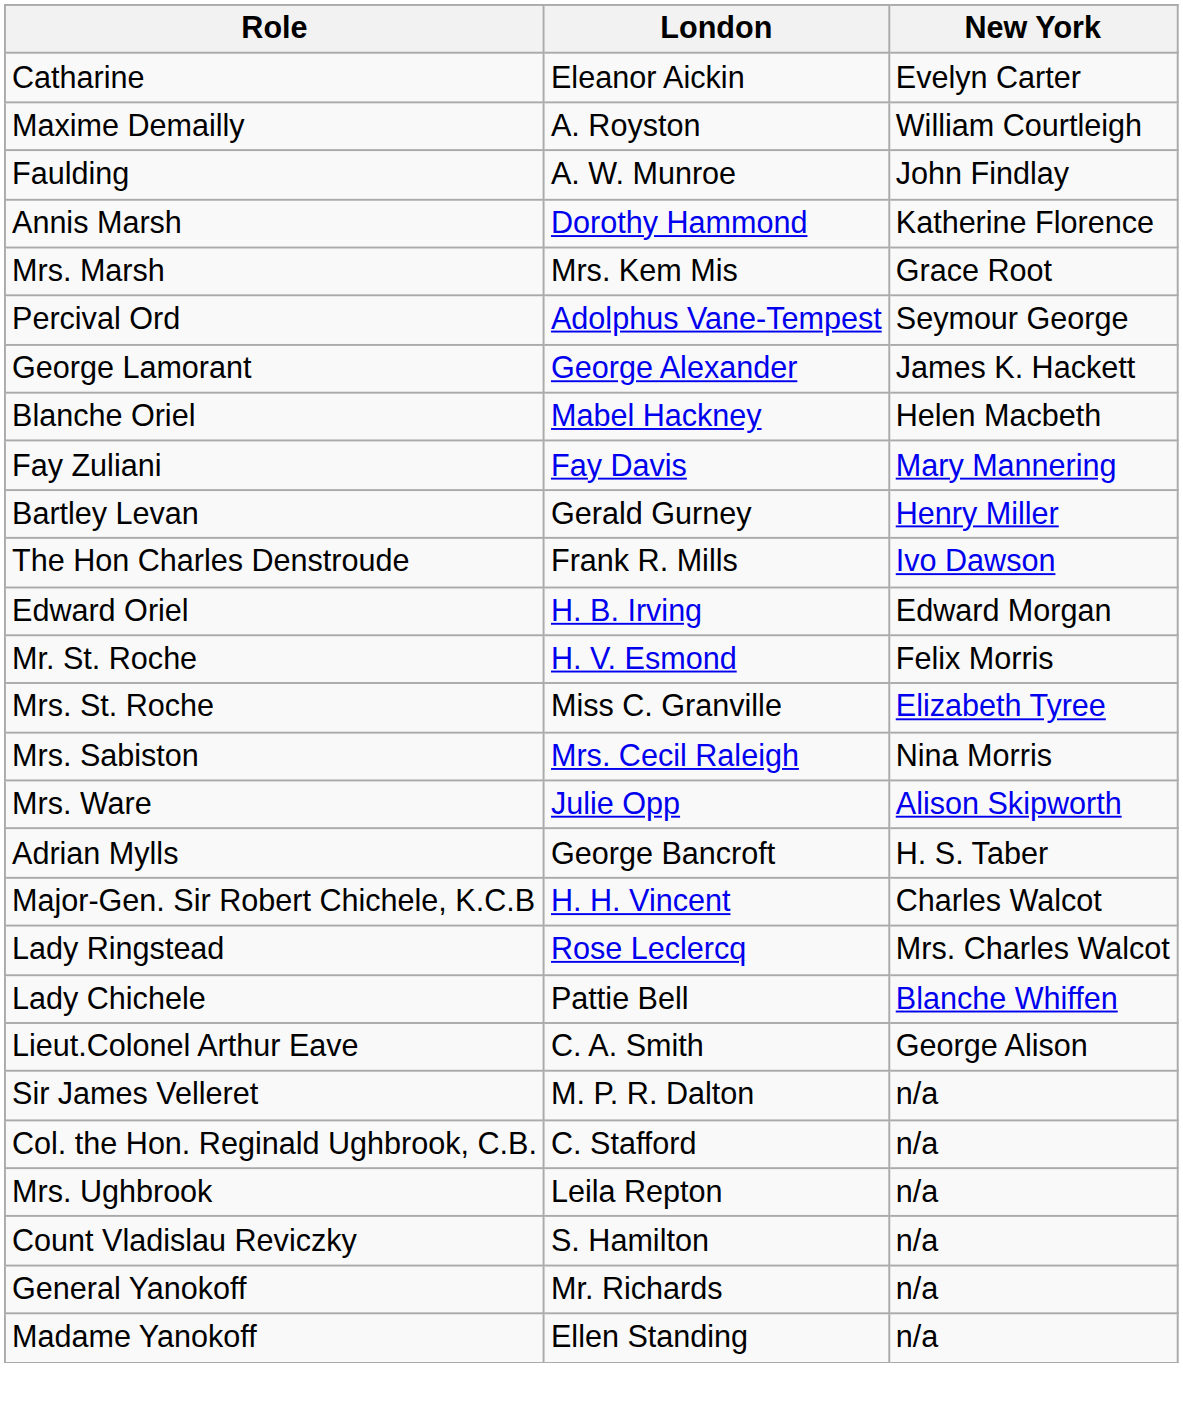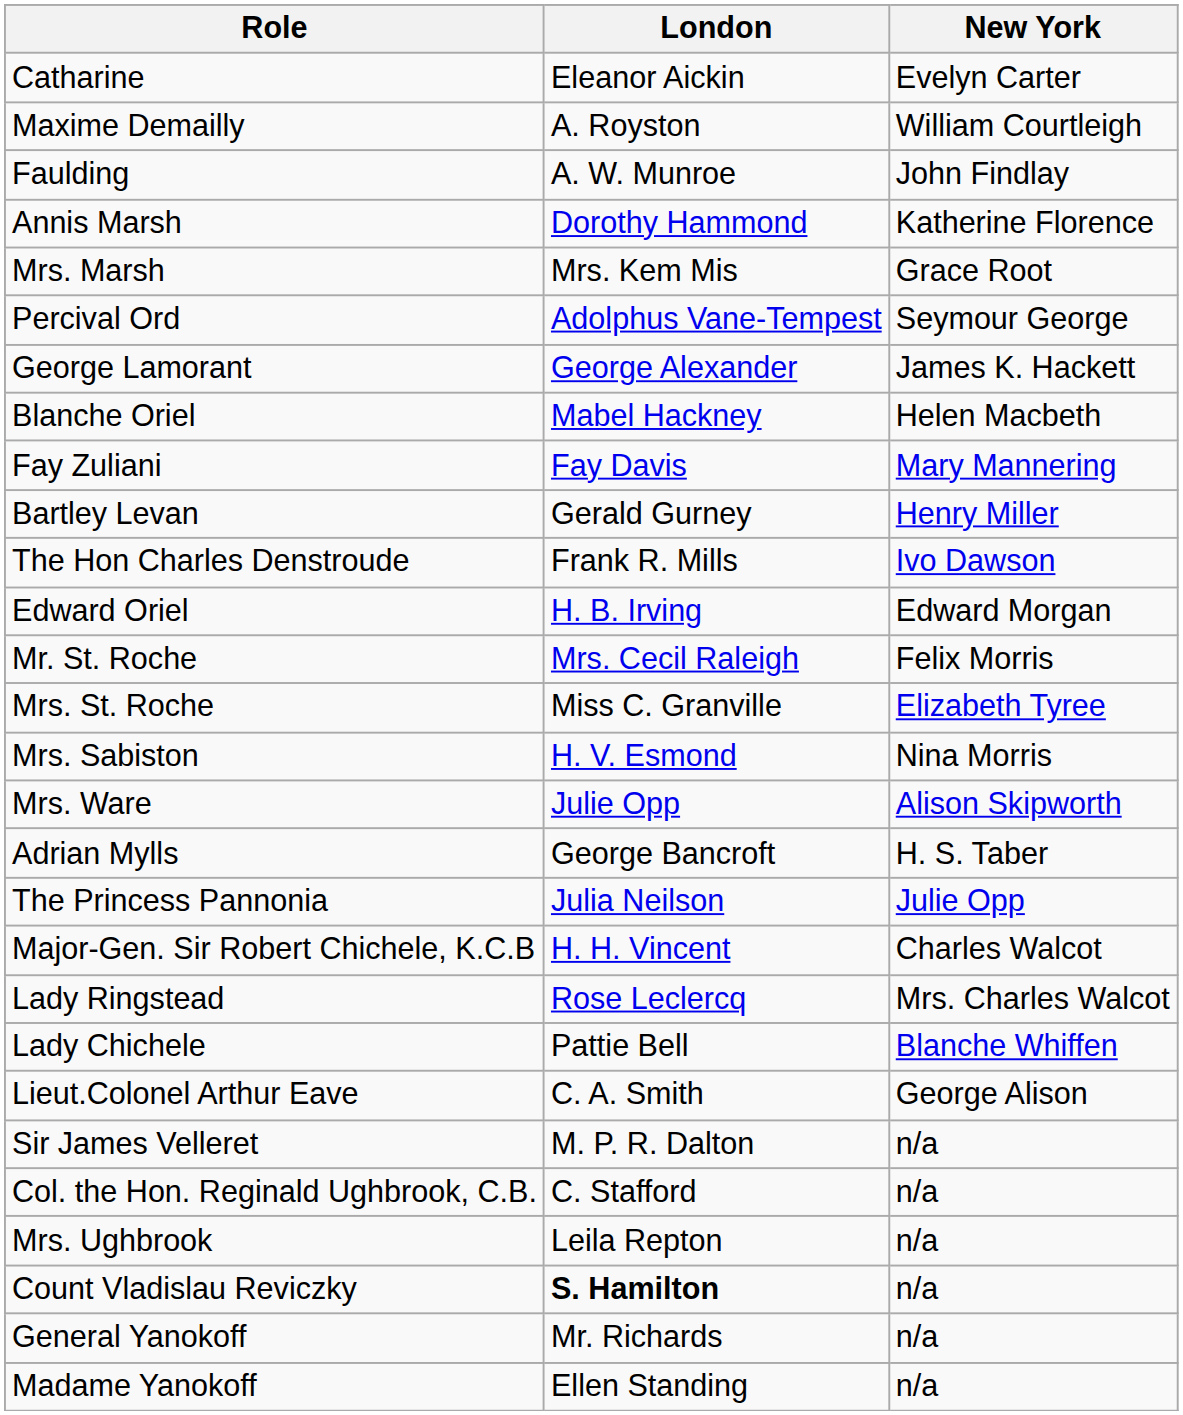 <table class="wikitable plainrowheaders" style="text-align: left; margin-right: 0;">
 <tr>
 <th scope="col">Role</th>
 <th scope="col">London</th>
 <th scope="col">New York</th>
 </tr>
 <tr>
 <td>Catharine</td>
 <td>Eleanor Aickin</td>
 <td>Evelyn Carter</td>
 </tr>
 <tr>
 <td>Maxime Demailly</td>
 <td>A. Royston</td>
 <td>William Courtleigh</td>
 </tr>
 <tr>
 <td>Faulding</td>
 <td>A. W. Munroe</td>
 <td>John Findlay</td>
 </tr>
 <tr>
 <td>Annis Marsh</td>
 <td><a href='#'>Dorothy Hammond</a></td>
 <td>Katherine Florence</td>
 </tr>
 <tr>
 <td>Mrs. Marsh</td>
 <td>Mrs. Kem Mis</td>
 <td>Grace Root</td>
 </tr>
 <tr>
 <td>Percival Ord</td>
 <td><a href='#'>Adolphus Vane-Tempest</a></td>
 <td>Seymour George</td>
 </tr>
 <tr>
 <td>George Lamorant</td>
 <td><a href='#'>George Alexander</a></td>
 <td>James K. Hackett</td>
 </tr>
 <tr>
 <td>Blanche Oriel</td>
 <td><a href='#'>Mabel Hackney</a></td>
 <td>Helen Macbeth</td>
 </tr>
 <tr>
 <td>Fay Zuliani</td>
 <td><a href='#'>Fay Davis</a></td>
 <td><a href='#'>Mary Mannering</a></td>
 </tr>
 <tr>
 <td>Bartley Levan</td>
 <td>Gerald Gurney</td>
 <td><a href='#'>Henry Miller</a></td>
 </tr>
 <tr>
 <td>The Hon Charles Denstroude</td>
 <td>Frank R. Mills</td>
 <td><a href='#'>Ivo Dawson</a></td>
 </tr>
 <tr>
 <td>Edward Oriel</td>
 <td><a href='#'>H. B. Irving</a></td>
 <td>Edward Morgan</td>
 </tr>
 <tr>
 <td>Mr. St. Roche</td>
-<td><a href='#'>H. V. Esmond</a></td>
+<td><a href='#'>Mrs. Cecil Raleigh</a></td>
 <td>Felix Morris</td>
 </tr>
 <tr>
 <td>Mrs. St. Roche</td>
 <td>Miss C. Granville</td>
 <td><a href='#'>Elizabeth Tyree</a></td>
 </tr>
 <tr>
 <td>Mrs. Sabiston</td>
-<td><a href='#'>Mrs. Cecil Raleigh</a></td>
+<td><a href='#'>H. V. Esmond</a></td>
 <td>Nina Morris</td>
 </tr>
 <tr>
 <td>Mrs. Ware</td>
 <td><a href='#'>Julie Opp</a></td>
 <td><a href='#'>Alison Skipworth</a></td>
 </tr>
 <tr>
 <td>Adrian Mylls</td>
 <td>George Bancroft</td>
 <td>H. S. Taber</td>
+</tr>
+<tr>
+<td>The Princess Pannonia</td>
+<td><a href='#'>Julia Neilson</a></td>
+<td><a href='#'>Julie Opp</a></td>
 </tr>
 <tr>
 <td>Major-Gen. Sir Robert Chichele, K.C.B</td>
 <td><a href='#'>H. H. Vincent</a></td>
 <td>Charles Walcot</td>
 </tr>
 <tr>
 <td>Lady Ringstead</td>
 <td><a href='#'>Rose Leclercq</a></td>
 <td>Mrs. Charles Walcot</td>
 </tr>
 <tr>
 <td>Lady Chichele</td>
 <td>Pattie Bell</td>
 <td><a href='#'>Blanche Whiffen</a></td>
 </tr>
 <tr>
 <td>Lieut.Colonel Arthur Eave</td>
 <td>C. A. Smith</td>
 <td>George Alison</td>
 </tr>
 <tr>
 <td>Sir James Velleret</td>
 <td>M. P. R. Dalton</td>
 <td>n/a</td>
 </tr>
 <tr>
 <td>Col. the Hon. Reginald Ughbrook, C.B.</td>
 <td>C. Stafford</td>
 <td>n/a</td>
 </tr>
 <tr>
 <td>Mrs. Ughbrook</td>
 <td>Leila Repton</td>
 <td>n/a</td>
 </tr>
 <tr>
 <td>Count Vladislau Reviczky</td>
-<td>S. Hamilton</td>
+<td><strong>S. Hamilton</strong></td>
 <td>n/a</td>
 </tr>
 <tr>
 <td>General Yanokoff</td>
 <td>Mr. Richards</td>
 <td>n/a</td>
 </tr>
 <tr>
 <td>Madame Yanokoff</td>
 <td>Ellen Standing</td>
 <td>n/a</td>
 </tr>
 </table>
